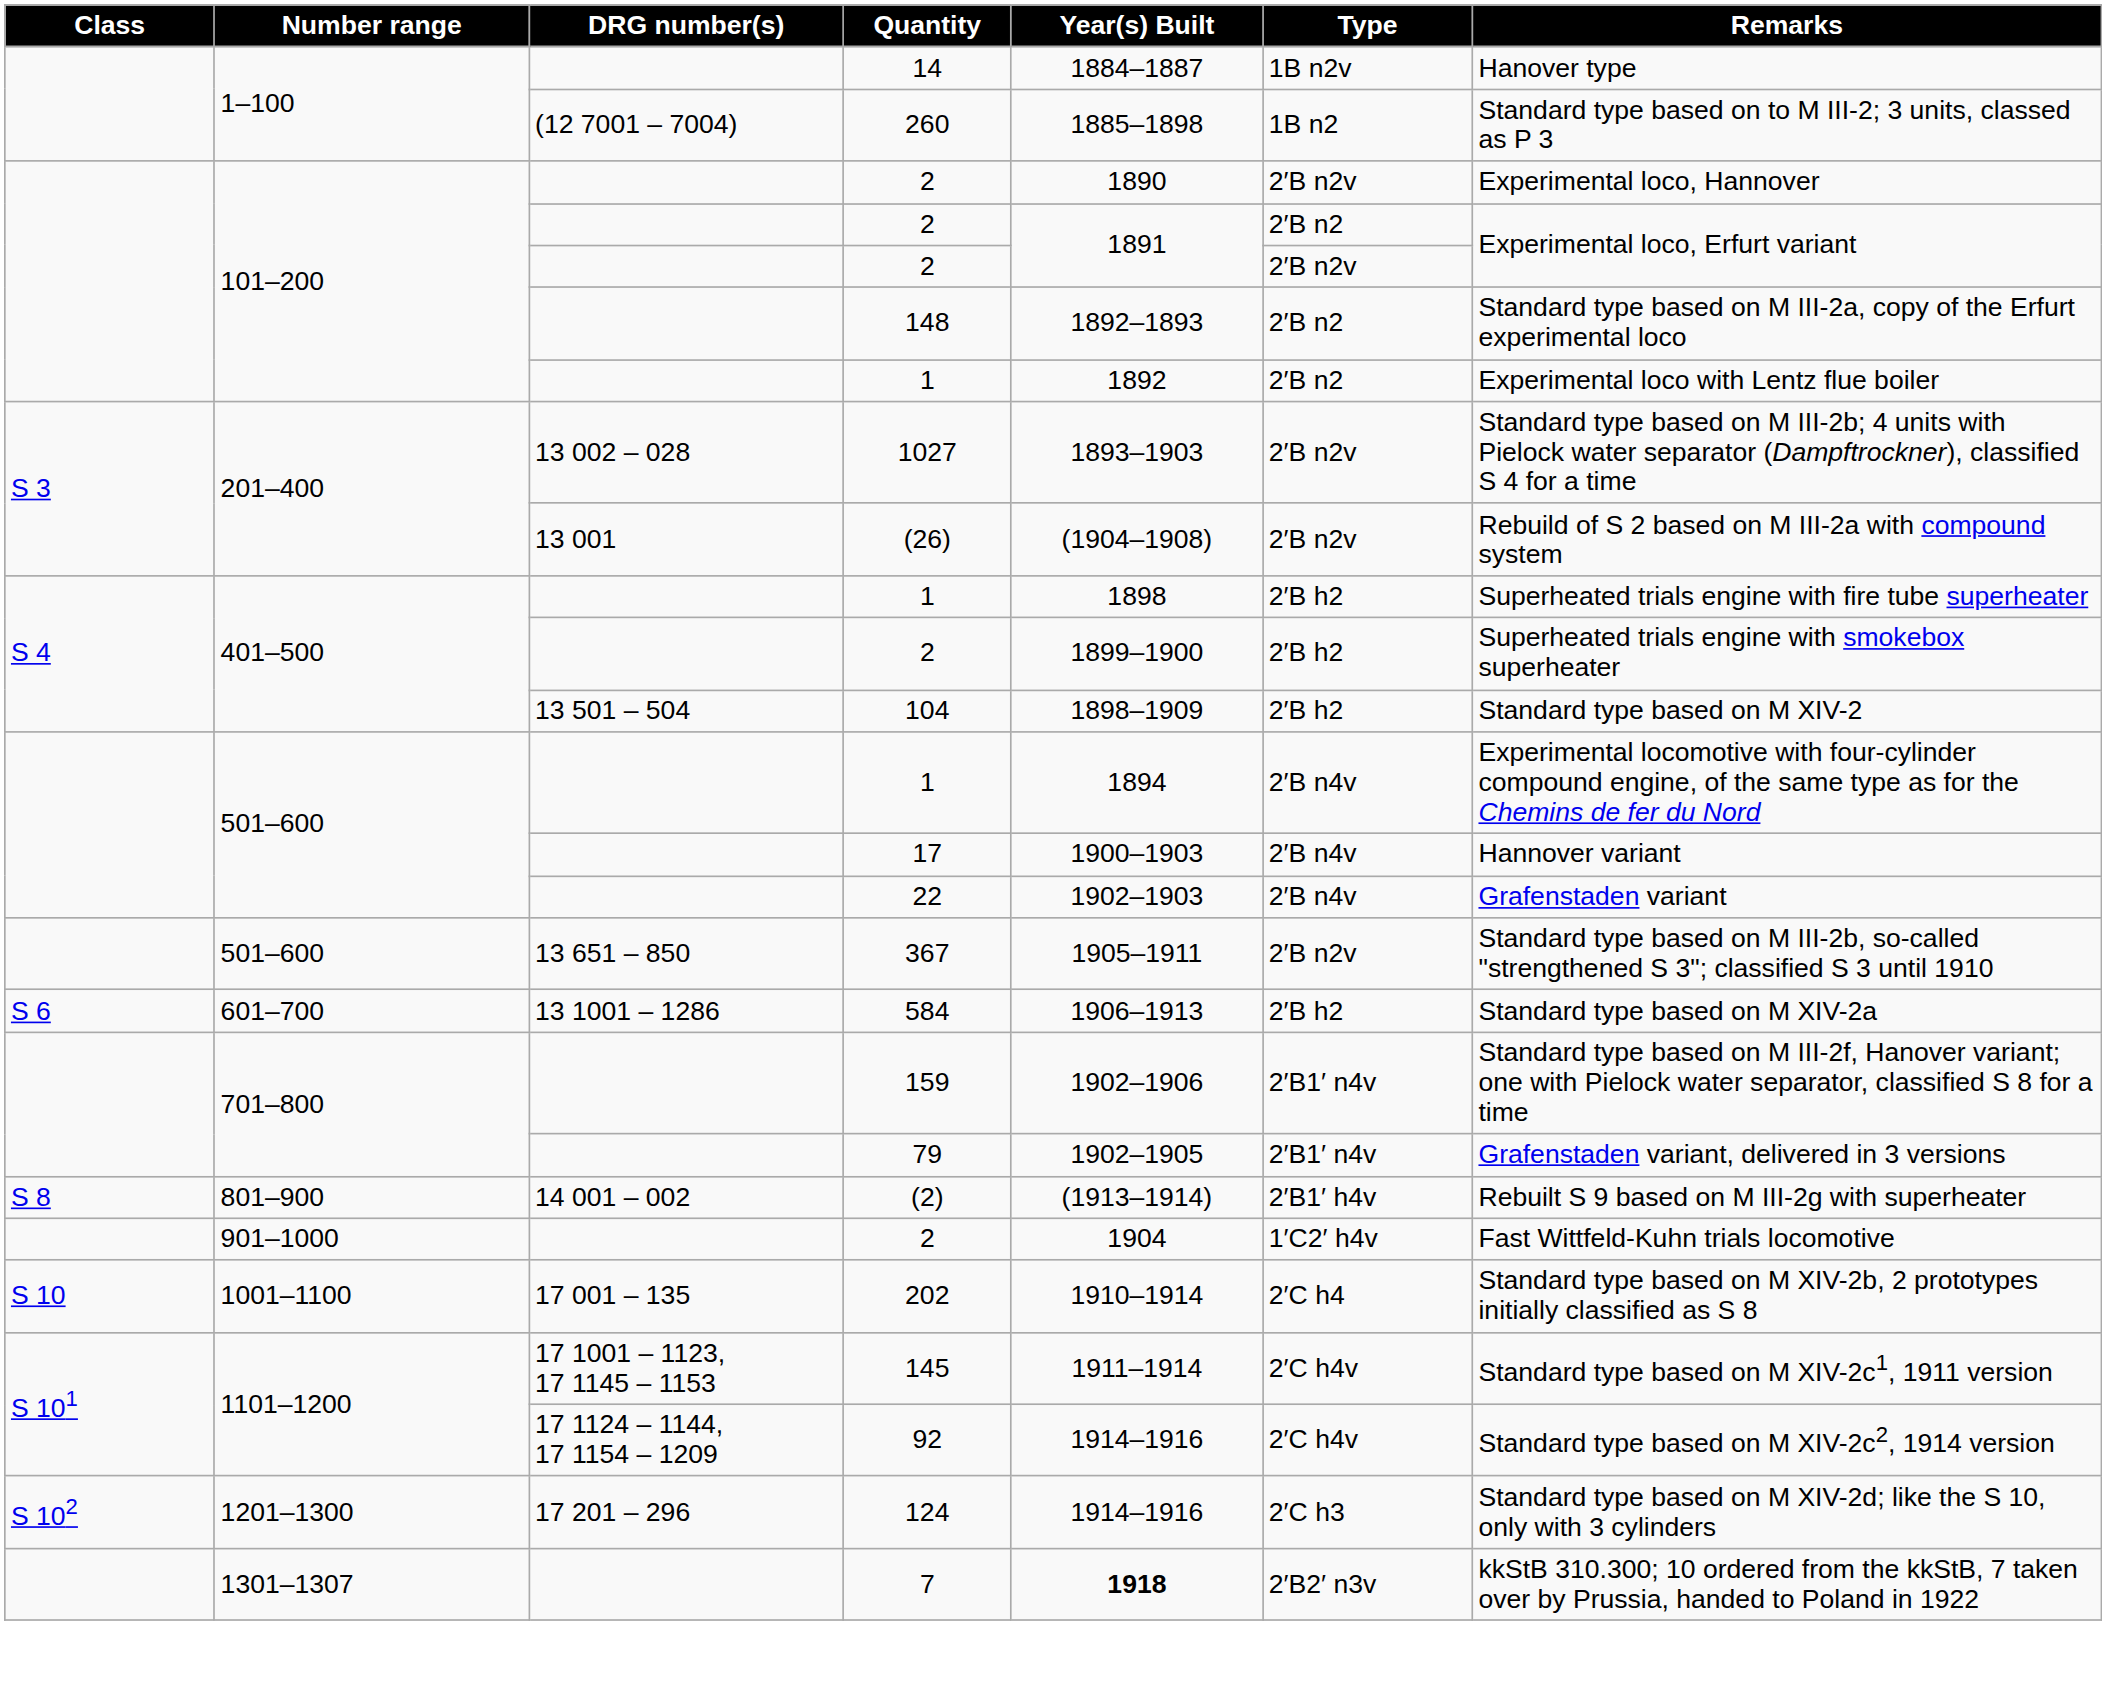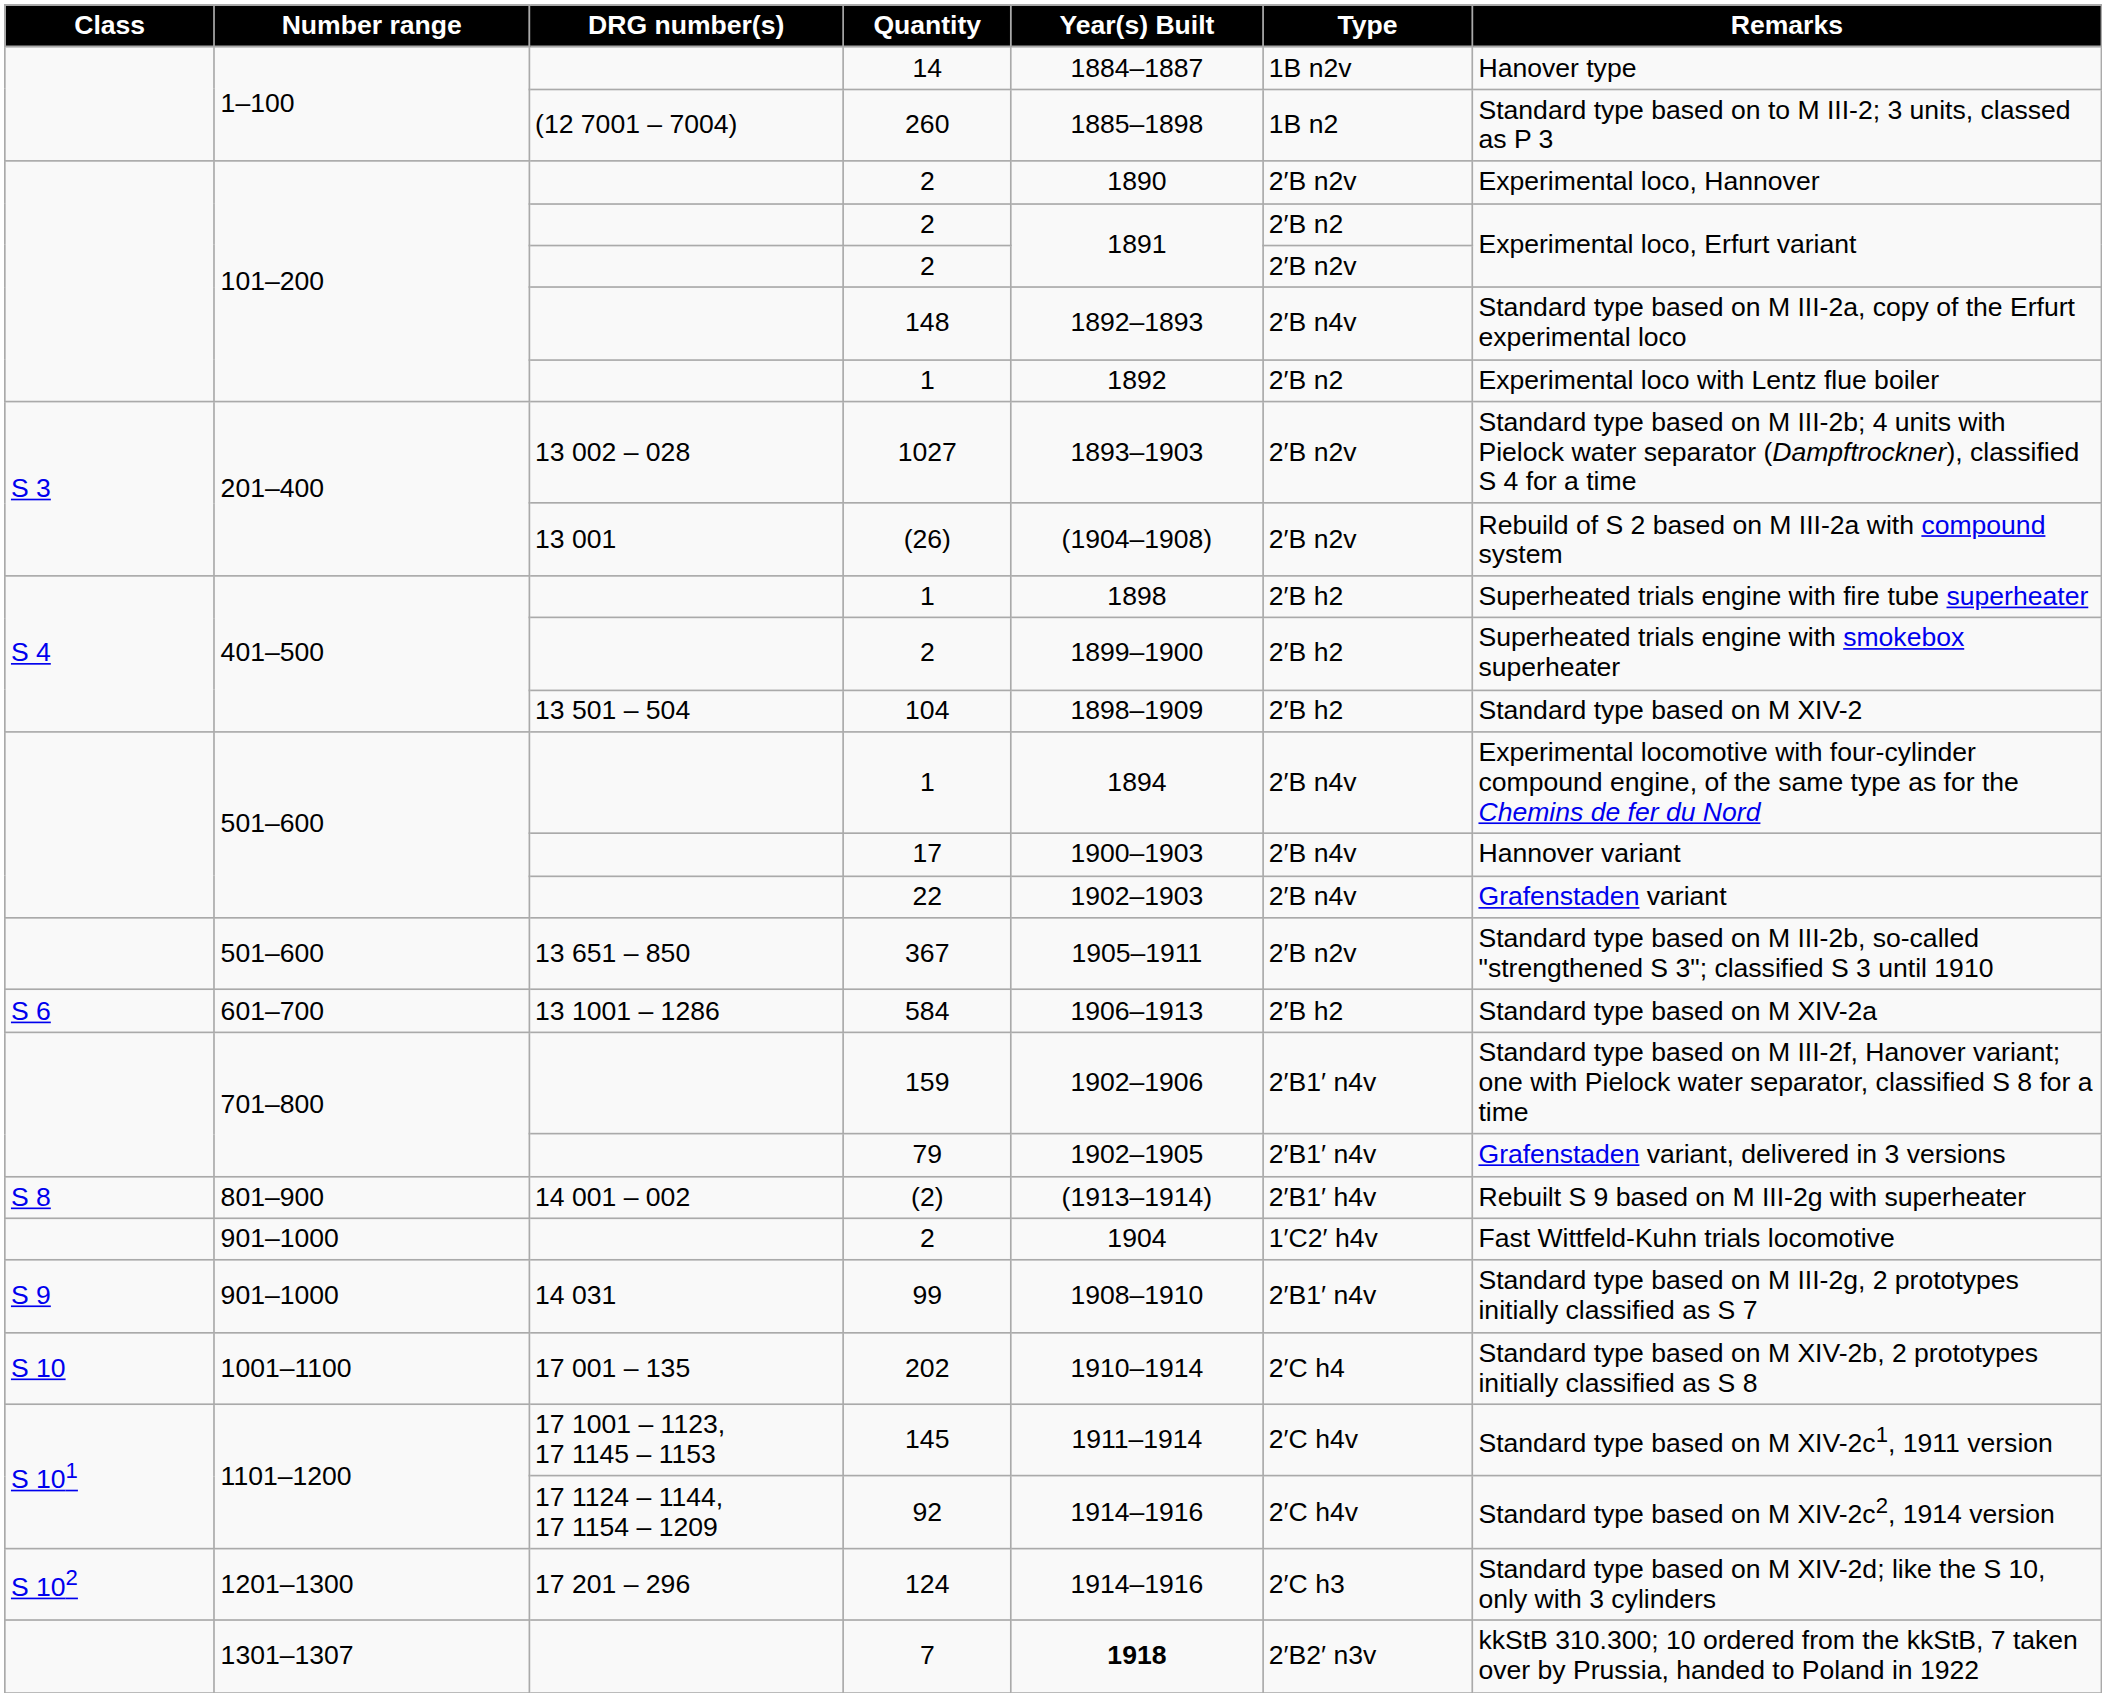 <table class="wikitable"  width="100%">
 <tr>
 <th style="color:white; background:black" width="10%">Class</th>
 <th style="color:white; background:black" width="15%">Number range</th>
 <th style="color:white; background:black" width="15%">DRG number(s)</th>
 <th style="color:white; background:black" width="8%">Quantity</th>
 <th style="color:white; background:black" width="12%">Year(s) Built</th>
 <th style="color:white; background:black" width="10%">Type</th>
 <th style="color:white; background:black" width="30%">Remarks</th>
 </tr>
 <tr>
 <td rowspan="2"></td>
 <td rowspan="2">1–100</td>
 <td></td>
 <td align="center">14</td>
 <td align="center">1884–1887</td>
 <td>1B n2v</td>
 <td>Hanover type</td>
 </tr>
 <tr>
 <td>(12 7001 – 7004)</td>
 <td align="center">260</td>
 <td align="center">1885–1898</td>
 <td>1B n2</td>
 <td>Standard type based on to M III-2; 3 units, classed as P 3</td>
 </tr>
 <tr>
 <td rowspan="5"></td>
 <td rowspan="5">101–200</td>
 <td></td>
 <td align="center">2</td>
 <td align="center">1890</td>
 <td>2′B n2v</td>
 <td>Experimental loco, Hannover</td>
 </tr>
 <tr>
 <td></td>
 <td align="center">2</td>
 <td rowspan="2" align="center">1891</td>
 <td>2′B n2</td>
 <td rowspan="2">Experimental loco, Erfurt variant</td>
 </tr>
 <tr>
 <td></td>
 <td align="center">2</td>
 <td>2′B n2v</td>
 </tr>
 <tr>
 <td></td>
 <td align="center">148</td>
 <td align="center">1892–1893</td>
-<td>2′B n2</td>
+<td>2′B n4v</td>
 <td>Standard type based on M III-2a, copy of the Erfurt experimental loco</td>
 </tr>
 <tr>
 <td></td>
 <td align="center">1</td>
 <td align="center">1892</td>
 <td>2′B n2</td>
 <td>Experimental loco with Lentz flue boiler</td>
 </tr>
 <tr>
 <td rowspan="2"><a href='#'>S 3</a></td>
 <td rowspan="2">201–400</td>
 <td>13 002 – 028</td>
 <td align="center">1027</td>
 <td align="center">1893–1903</td>
 <td>2′B n2v</td>
 <td>Standard type based on M III-2b; 4 units with Pielock water separator (<em>Dampftrockner</em>), classified S 4 for a time</td>
 </tr>
 <tr>
 <td>13 001</td>
 <td align="center">(26)</td>
 <td align="center">(1904–1908)</td>
 <td>2′B n2v</td>
 <td>Rebuild of S 2 based on M III-2a with <a href='#'>compound</a> system</td>
 </tr>
 <tr>
 <td rowspan="3"><a href='#'>S 4</a></td>
 <td rowspan="3">401–500</td>
 <td></td>
 <td align="center">1</td>
 <td align="center">1898</td>
 <td>2′B h2</td>
 <td>Superheated trials engine with fire tube <a href='#'>superheater</a></td>
 </tr>
 <tr>
 <td></td>
 <td align="center">2</td>
 <td align="center">1899–1900</td>
 <td>2′B h2</td>
 <td>Superheated trials engine with <a href='#'>smokebox</a> superheater</td>
 </tr>
 <tr>
 <td>13 501 – 504</td>
 <td align="center">104</td>
 <td align="center">1898–1909</td>
 <td>2′B h2</td>
 <td>Standard type based on M XIV-2</td>
 </tr>
 <tr>
 <td rowspan="3"></td>
 <td rowspan="3">501–600</td>
 <td></td>
 <td align="center">1</td>
 <td align="center">1894</td>
 <td>2′B n4v</td>
 <td>Experimental locomotive with four-cylinder compound engine, of the same type as for the <a href='#'><em>Chemins de fer du Nord</em></a></td>
 </tr>
 <tr>
 <td></td>
 <td align="center">17</td>
 <td align="center">1900–1903</td>
 <td>2′B n4v</td>
 <td>Hannover variant</td>
 </tr>
 <tr>
 <td></td>
 <td align="center">22</td>
 <td align="center">1902–1903</td>
 <td>2′B n4v</td>
 <td><a href='#'>Grafenstaden</a> variant</td>
 </tr>
 <tr>
 <td></td>
 <td>501–600</td>
 <td>13 651 – 850</td>
 <td align="center">367</td>
 <td align="center">1905–1911</td>
 <td>2′B n2v</td>
 <td>Standard type based on M III-2b, so-called "strengthened S 3"; classified S 3 until 1910</td>
 </tr>
 <tr>
 <td><a href='#'>S 6</a></td>
 <td>601–700</td>
 <td>13 1001 – 1286</td>
 <td align="center">584</td>
 <td align="center">1906–1913</td>
 <td>2′B h2</td>
 <td>Standard type based on M XIV-2a</td>
 </tr>
 <tr>
 <td rowspan="2"></td>
 <td rowspan="2">701–800</td>
 <td></td>
 <td align="center">159</td>
 <td align="center">1902–1906</td>
 <td>2′B1′ n4v</td>
 <td>Standard type based on M III-2f, Hanover variant; one with Pielock water separator, classified S 8 for a time</td>
 </tr>
 <tr>
 <td></td>
 <td align="center">79</td>
 <td align="center">1902–1905</td>
 <td>2′B1′ n4v</td>
 <td><a href='#'>Grafenstaden</a> variant, delivered in 3 versions</td>
 </tr>
 <tr>
 <td><a href='#'>S 8</a></td>
 <td>801–900</td>
 <td>14 001 – 002</td>
 <td align="center">(2)</td>
 <td align="center">(1913–1914)</td>
 <td>2′B1′ h4v</td>
 <td>Rebuilt S 9 based on M III-2g with superheater</td>
 </tr>
 <tr>
 <td></td>
 <td>901–1000</td>
 <td></td>
 <td align="center">2</td>
 <td align="center">1904</td>
 <td>1′C2′ h4v</td>
 <td>Fast Wittfeld-Kuhn trials locomotive</td>
 </tr>
 <tr>
+<td><a href='#'>S 9</a></td>
+<td>901–1000</td>
+<td>14 031</td>
+<td align="center">99</td>
+<td align="center">1908–1910</td>
+<td>2′B1′ n4v</td>
+<td>Standard type based on M III-2g, 2 prototypes initially classified as S 7</td>
+</tr>
+<tr>
 <td><a href='#'>S 10</a></td>
 <td>1001–1100</td>
 <td>17 001 – 135</td>
 <td align="center">202</td>
 <td align="center">1910–1914</td>
 <td>2′C h4</td>
 <td>Standard type based on M XIV-2b, 2 prototypes initially classified as S 8</td>
 </tr>
 <tr>
 <td rowspan="2"><a href='#'>S 10<sup>1</sup></a></td>
 <td rowspan="2">1101–1200</td>
 <td>17 1001 – 1123, <br>17 1145 – 1153</td>
 <td align="center">145</td>
 <td align="center">1911–1914</td>
 <td>2′C h4v</td>
 <td>Standard type based on M XIV-2c<sup>1</sup>, 1911 version</td>
 </tr>
 <tr>
 <td>17 1124 – 1144, <br>17 1154 – 1209</td>
 <td align="center">92</td>
 <td align="center">1914–1916</td>
 <td>2′C h4v</td>
 <td>Standard type based on M XIV-2c<sup>2</sup>, 1914 version</td>
 </tr>
 <tr>
 <td><a href='#'>S 10<sup>2</sup></a></td>
 <td>1201–1300</td>
 <td>17 201 – 296</td>
 <td align="center">124</td>
 <td align="center">1914–1916</td>
 <td>2′C h3</td>
 <td>Standard type based on M XIV-2d; like the S 10, only with 3 cylinders</td>
 </tr>
 <tr>
 <td></td>
 <td>1301–1307</td>
 <td></td>
 <td align="center">7</td>
 <td align="center"><strong>1918</strong></td>
 <td>2′B2′ n3v</td>
 <td>kkStB 310.300; 10 ordered from the kkStB, 7 taken over by Prussia, handed to Poland in 1922</td>
 </tr>
 </table>
